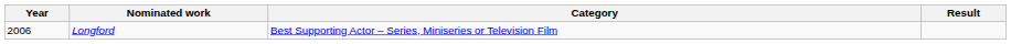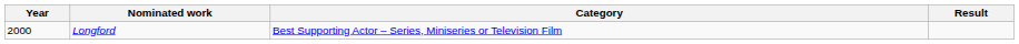 <table width="75%" class="wikitable">
 <tr>
 <th>Year</th>
 <th>Nominated work</th>
 <th>Category</th>
 <th>Result</th>
 </tr>
 <tr>
-<td>2006</td>
+<td>2000</td>
 <td><em><a href='#'>Longford</a></em></td>
 <td><a href='#'>Best Supporting Actor – Series, Miniseries or Television Film</a></td>
 <td></td>
 </tr>
 </table>
